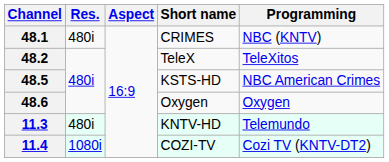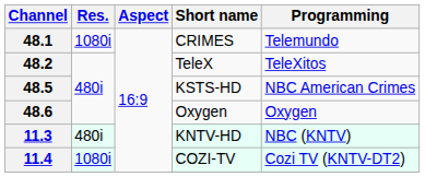 <table class="wikitable">
 <tr>
 <th scope = "col"><a href='#'>Channel</a></th>
 <th scope = "col"><a href='#'>Res.</a></th>
 <th scope = "col"><a href='#'>Aspect</a></th>
 <th scope = "col">Short name</th>
 <th scope = "col">Programming</th>
 </tr>
 <tr>
 <th scope = "row">48.1</th>
-<td>480i</td>
+<td><a href='#'>1080i</a></td>
 <td rowspan=6><a href='#'>16:9</a></td>
 <td>CRIMES</td>
-<td><a href='#'>NBC</a> (<a href='#'>KNTV</a>)</td>
+<td><a href='#'>Telemundo</a></td>
 </tr>
 <tr>
 <th scope = "row">48.2</th>
 <td rowspan=3><a href='#'>480i</a></td>
 <td>TeleX</td>
 <td><a href='#'>TeleXitos</a></td>
 </tr>
 <tr>
 <th scope = "row">48.5</th>
 <td>KSTS-HD</td>
 <td><a href='#'>NBC American Crimes</a></td>
 </tr>
 <tr>
 <th scope = "row">48.6</th>
 <td>Oxygen</td>
 <td><a href='#'>Oxygen</a></td>
 </tr>
 <tr style="background-color: #E6FFF7;">
 <th scope = "row"><a href='#'>11.3</a></th>
 <td>480i</td>
 <td>KNTV-HD</td>
-<td><a href='#'>Telemundo</a></td>
+<td><a href='#'>NBC</a> (<a href='#'>KNTV</a>)</td>
 </tr>
 <tr style="background-color: #E6FFF7;">
 <th scope = "row"><a href='#'>11.4</a></th>
 <td><a href='#'>1080i</a></td>
 <td>COZI-TV</td>
 <td><a href='#'>Cozi TV</a> (<a href='#'>KNTV-DT2</a>)</td>
 </tr>
 </table>
